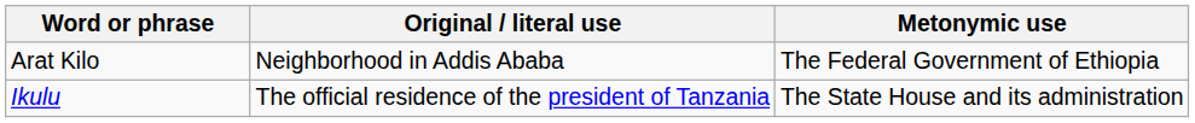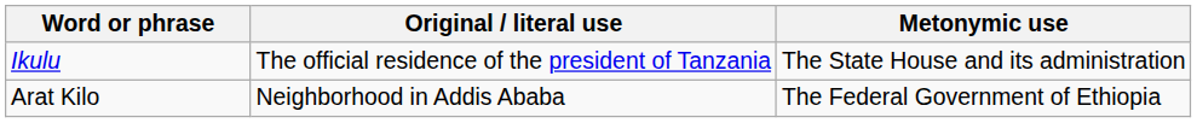 <table class="wikitable">
 <tr>
 <th width=160pt>Word or phrase</th>
 <th>Original / literal use</th>
 <th>Metonymic use</th>
 </tr>
 <tr>
+<td><em><a href='#'>Ikulu</a></em></td>
+<td>The official residence of the <a href='#'>president of Tanzania</a></td>
+<td>The State House and its administration</td>
+</tr>
+<tr>
 <td>Arat Kilo</td>
 <td>Neighborhood in Addis Ababa</td>
 <td>The Federal Government of Ethiopia</td>
 </tr>
-<tr>
-<td><em><a href='#'>Ikulu</a></em></td>
-<td>The official residence of the <a href='#'>president of Tanzania</a></td>
-<td>The State House and its administration</td>
-</tr>
 </table>
